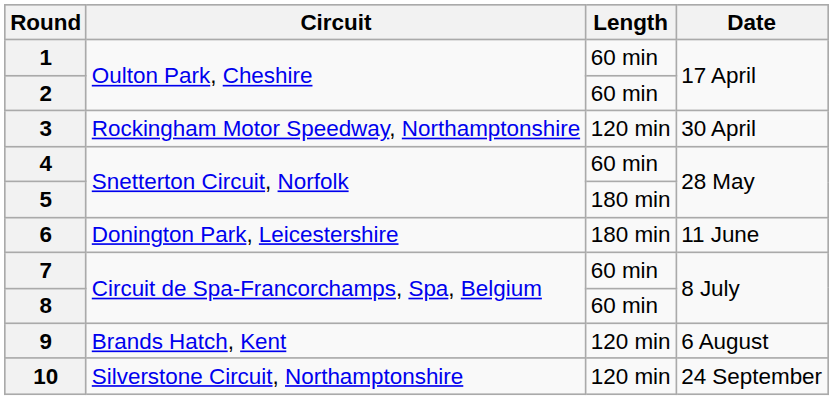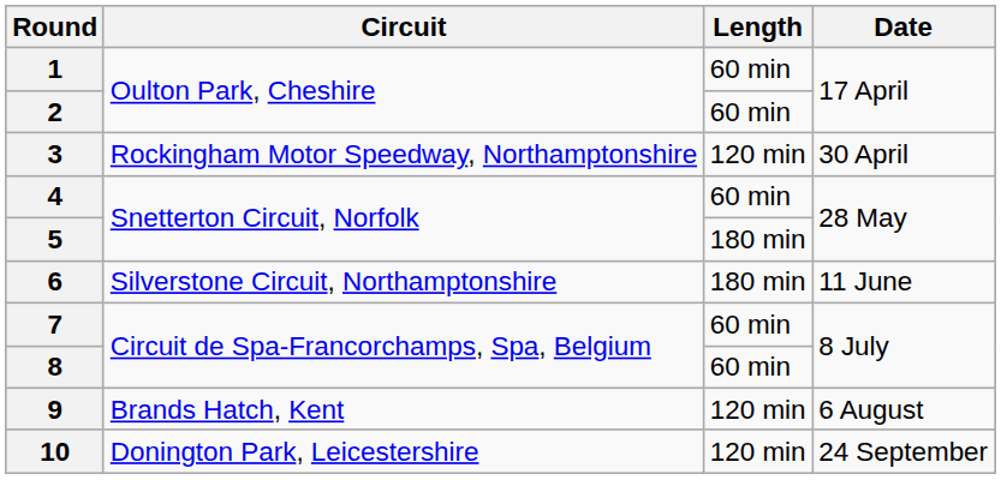 <table class="wikitable" style="font-size: 85%;">
 <tr>
 <th>Round</th>
 <th>Circuit</th>
 <th>Length</th>
 <th>Date</th>
 </tr>
 <tr>
 <th>1</th>
 <td rowspan=2><a href='#'>Oulton Park</a>, <a href='#'>Cheshire</a></td>
 <td>60 min</td>
 <td rowspan=2>17 April</td>
 </tr>
 <tr>
 <th>2</th>
 <td>60 min</td>
 </tr>
 <tr>
 <th>3</th>
 <td><a href='#'>Rockingham Motor Speedway</a>, <a href='#'>Northamptonshire</a></td>
 <td>120 min</td>
 <td>30 April</td>
 </tr>
 <tr>
 <th>4</th>
 <td rowspan=2><a href='#'>Snetterton Circuit</a>, <a href='#'>Norfolk</a></td>
 <td>60 min</td>
 <td rowspan=2>28 May</td>
 </tr>
 <tr>
 <th>5</th>
 <td>180 min</td>
 </tr>
 <tr>
 <th>6</th>
-<td><a href='#'>Donington Park</a>, <a href='#'>Leicestershire</a></td>
+<td><a href='#'>Silverstone Circuit</a>, <a href='#'>Northamptonshire</a></td>
 <td>180 min</td>
 <td>11 June</td>
 </tr>
 <tr>
 <th>7</th>
 <td rowspan=2><a href='#'>Circuit de Spa-Francorchamps</a>, <a href='#'>Spa</a>, <a href='#'>Belgium</a></td>
 <td>60 min</td>
 <td rowspan=2>8 July</td>
 </tr>
 <tr>
 <th>8</th>
 <td>60 min</td>
 </tr>
 <tr>
 <th>9</th>
 <td><a href='#'>Brands Hatch</a>, <a href='#'>Kent</a></td>
 <td>120 min</td>
 <td>6 August</td>
 </tr>
 <tr>
 <th>10</th>
-<td><a href='#'>Silverstone Circuit</a>, <a href='#'>Northamptonshire</a></td>
+<td><a href='#'>Donington Park</a>, <a href='#'>Leicestershire</a></td>
 <td>120 min</td>
 <td>24 September</td>
 </tr>
 </table>
